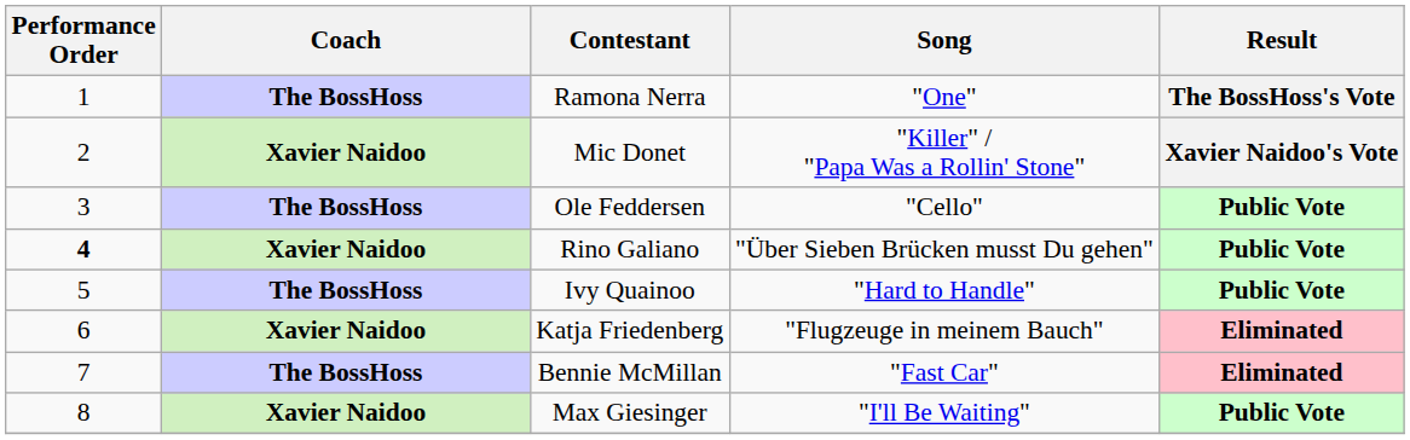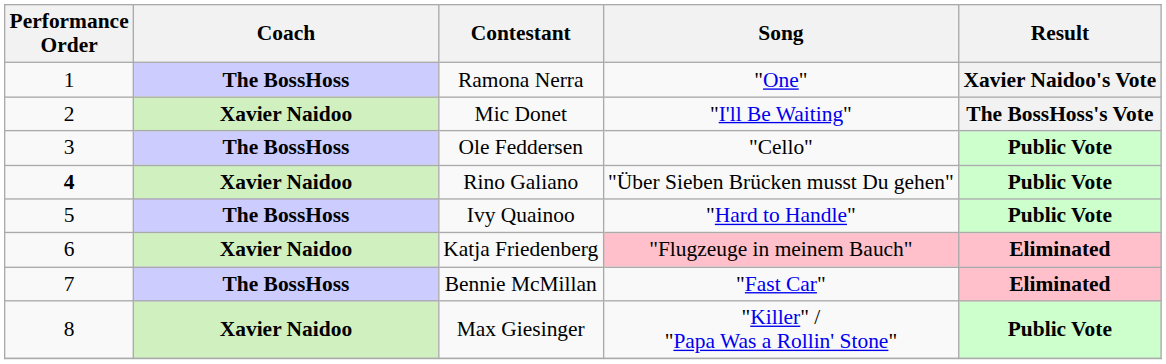 <table class="wikitable sortable" style="text-align: center; width: auto;">
 <tr>
 <th>Performance <br>Order</th>
 <th>Coach<br></th>
 <th>Contestant</th>
 <th>Song</th>
 <th>Result</th>
 </tr>
 <tr>
 <td>1</td>
 <th style="background-color:#ccf" width="220px">The BossHoss</th>
 <td>Ramona Nerra</td>
 <td>"<a href='#'>One</a>"</td>
-<th>The BossHoss's Vote</th>
+<th>Xavier Naidoo's Vote</th>
 </tr>
 <tr>
 <td>2</td>
 <th style="background-color:#d0f0c0" width="220px">Xavier Naidoo</th>
 <td>Mic Donet</td>
-<td>"<a href='#'>Killer</a>" /<br>"<a href='#'>Papa Was a Rollin' Stone</a>"</td>
-<th>Xavier Naidoo's Vote</th>
+<td>"<a href='#'>I'll Be Waiting</a>"</td>
+<th>The BossHoss's Vote</th>
 </tr>
 <tr>
 <td>3</td>
 <th style="background-color:#ccf" width="220px">The BossHoss</th>
 <td>Ole Feddersen</td>
 <td>"Cello"</td>
 <th style="background:#cfc">Public Vote</th>
 </tr>
 <tr>
 <td><strong>4</strong></td>
 <th style="background-color:#d0f0c0" width="220px">Xavier Naidoo</th>
 <td>Rino Galiano</td>
 <td>"Über Sieben Brücken musst Du gehen"</td>
 <th style="background:#cfc">Public Vote</th>
 </tr>
 <tr>
 <td>5</td>
 <th style="background-color:#ccf" width="220px">The BossHoss</th>
 <td>Ivy Quainoo</td>
 <td>"<a href='#'>Hard to Handle</a>"</td>
 <th style="background:#cfc">Public Vote</th>
 </tr>
 <tr>
 <td>6</td>
 <th style="background-color:#d0f0c0" width="220px">Xavier Naidoo</th>
 <td>Katja Friedenberg</td>
-<td>"Flugzeuge in meinem Bauch"</td>
+<td style="background: pink;">"Flugzeuge in meinem Bauch"</td>
 <th style="background:pink">Eliminated</th>
 </tr>
 <tr>
 <td>7</td>
 <th style="background-color:#ccf" width="220px">The BossHoss</th>
 <td>Bennie McMillan</td>
 <td>"<a href='#'>Fast Car</a>"</td>
 <th style="background:pink">Eliminated</th>
 </tr>
 <tr>
 <td>8</td>
 <th style="background-color:#d0f0c0" width="220px">Xavier Naidoo</th>
 <td>Max Giesinger</td>
-<td>"<a href='#'>I'll Be Waiting</a>"</td>
+<td>"<a href='#'>Killer</a>" /<br>"<a href='#'>Papa Was a Rollin' Stone</a>"</td>
 <th style="background:#cfc">Public Vote</th>
 </tr>
 <tr>
 </tr>
 </table>
